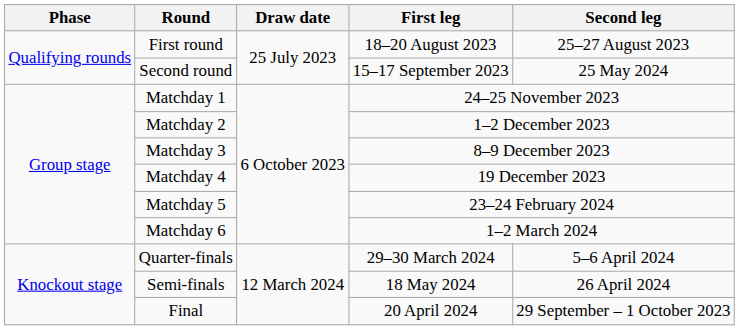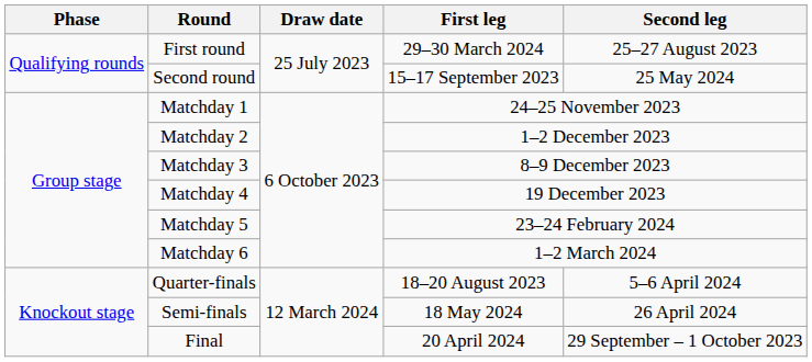 <table class="wikitable" style="text-align:center">
 <tr>
 <th>Phase</th>
 <th>Round</th>
 <th>Draw date</th>
 <th>First leg</th>
 <th>Second leg</th>
 </tr>
 <tr>
 <td rowspan=2><a href='#'>Qualifying rounds</a></td>
 <td>First round</td>
 <td rowspan=2>25 July 2023</td>
-<td>18–20 August 2023</td>
+<td>29–30 March 2024</td>
 <td>25–27 August 2023</td>
 </tr>
 <tr>
 <td>Second round</td>
 <td>15–17 September 2023</td>
 <td>25 May 2024</td>
 </tr>
 <tr>
 <td rowspan=6><a href='#'>Group stage</a></td>
 <td>Matchday 1</td>
 <td rowspan=6>6 October 2023</td>
 <td colspan=2>24–25 November 2023</td>
 </tr>
 <tr>
 <td>Matchday 2</td>
 <td colspan=2>1–2 December 2023</td>
 </tr>
 <tr>
 <td>Matchday 3</td>
 <td colspan=2>8–9 December 2023</td>
 </tr>
 <tr>
 <td>Matchday 4</td>
 <td colspan=2>19 December 2023</td>
 </tr>
 <tr>
 <td>Matchday 5</td>
 <td colspan=2>23–24 February 2024</td>
 </tr>
 <tr>
 <td>Matchday 6</td>
 <td colspan=2>1–2 March 2024</td>
 </tr>
 <tr>
 <td rowspan=3><a href='#'>Knockout stage</a></td>
 <td>Quarter-finals</td>
 <td rowspan=3>12 March 2024</td>
-<td>29–30 March 2024</td>
+<td>18–20 August 2023</td>
 <td>5–6 April 2024</td>
 </tr>
 <tr>
 <td>Semi-finals</td>
 <td>18 May 2024</td>
 <td>26 April 2024</td>
 </tr>
 <tr>
 <td>Final</td>
 <td>20 April 2024</td>
 <td>29 September – 1 October 2023</td>
 </tr>
 </table>
